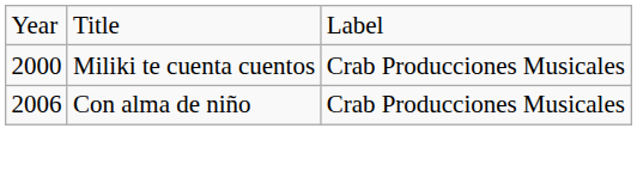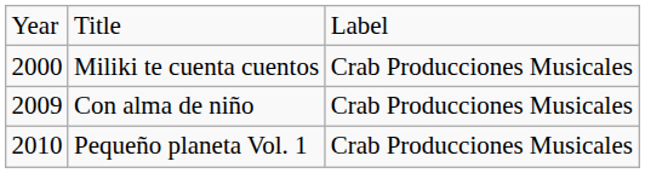 <table class="wikitable">
 <tr>
 <td color="#f3f300">Year</td>
 <td>Title</td>
 <td>Label</td>
 </tr>
 <tr>
 <td>2000</td>
 <td>Miliki te cuenta cuentos</td>
 <td>Crab Producciones Musicales</td>
 </tr>
 <tr>
-<td>2006</td>
+<td>2009</td>
 <td>Con alma de niño</td>
 <td>Crab Producciones Musicales</td>
 </tr>
+<tr>
+<td>2010</td>
+<td>Pequeño planeta Vol. 1</td>
+<td>Crab Producciones Musicales</td>
+</tr>
 </table>
